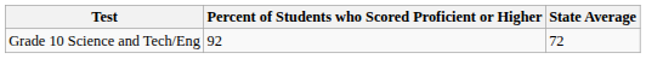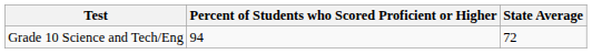 <table class="wikitable">
 <tr>
 <th>Test</th>
 <th>Percent of Students who Scored Proficient or Higher</th>
 <th>State Average</th>
 </tr>
 <tr>
 <td>Grade 10 Science and Tech/Eng</td>
-<td>92</td>
+<td>94</td>
 <td>72</td>
 </tr>
 </table>
